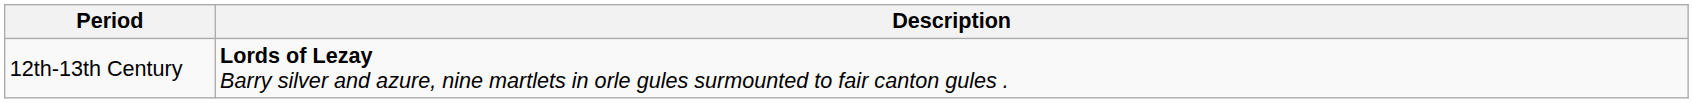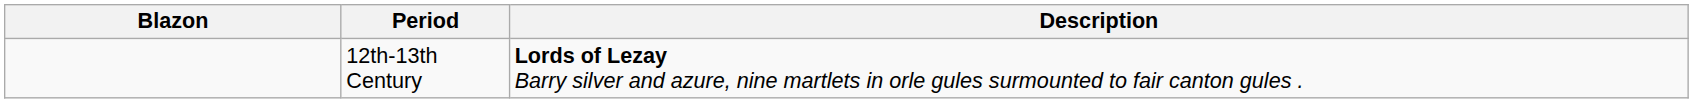 <table class="wikitable">
 <tr>
+<th style="width:20%;">Blazon</th>
 <th style="width:10%;">Period</th>
 <th style="width:70%;">Description</th>
 </tr>
 <tr>
+<td></td>
 <td>12th-13th Century</td>
 <td><strong>Lords of Lezay</strong><br><em>Barry silver and azure, nine martlets in orle gules surmounted to fair canton gules .</em></td>
 </tr>
 </table>
